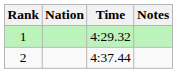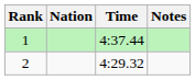 <table class="wikitable sortable" style="text-align:center">
 <tr>
 <th>Rank</th>
 <th>Nation</th>
 <th>Time</th>
 <th>Notes</th>
 </tr>
 <tr bgcolor=bbf3bb>
 <td>1</td>
 <td align=left></td>
-<td>4:29.32</td>
+<td>4:37.44</td>
 <td></td>
 </tr>
 <tr>
 <td>2</td>
 <td align=left></td>
-<td>4:37.44</td>
+<td>4:29.32</td>
 <td></td>
 </tr>
 </table>
